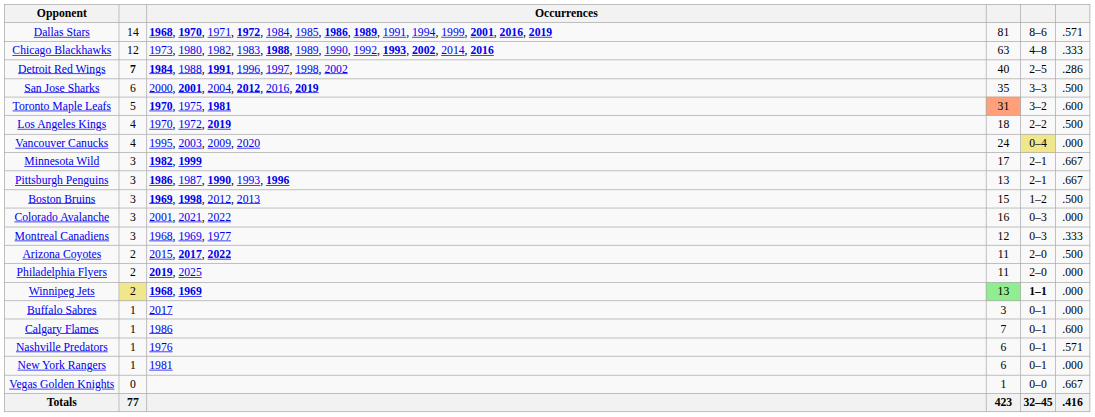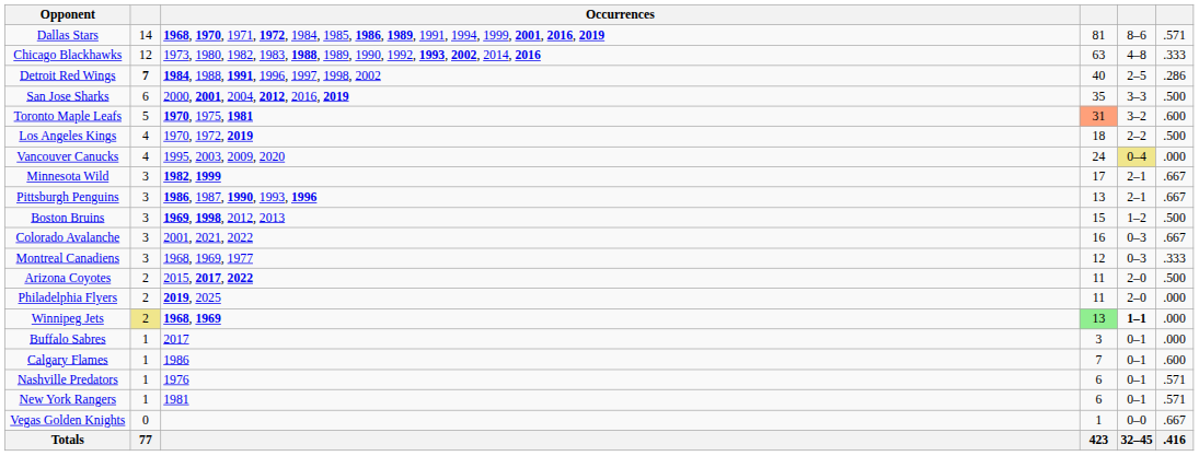 <table class="wikitable sortable" style="text-align: center; width: 75%;">
 <tr>
 <th width="150">Opponent</th>
 <th width="30"></th>
 <th>Occurrences</th>
 <th width="40"></th>
 <th width="40"></th>
 <th width="40"></th>
 </tr>
 <tr>
 <td><a href='#'>Dallas Stars</a></td>
 <td>14</td>
 <td align=left><strong><a href='#'>1968</a></strong>, <strong><a href='#'>1970</a></strong>, <a href='#'>1971</a>, <strong><a href='#'>1972</a></strong>, <a href='#'>1984</a>, <a href='#'>1985</a>, <strong><a href='#'>1986</a></strong>, <strong><a href='#'>1989</a></strong>, <a href='#'>1991</a>, <a href='#'>1994</a>, <a href='#'>1999</a>, <strong><a href='#'>2001</a></strong>, <strong><a href='#'>2016</a></strong>, <strong><a href='#'>2019</a></strong></td>
 <td>81</td>
 <td>8–6</td>
 <td>.571</td>
 </tr>
 <tr>
 <td><a href='#'>Chicago Blackhawks</a></td>
 <td>12</td>
 <td align=left><a href='#'>1973</a>, <a href='#'>1980</a>, <a href='#'>1982</a>, <a href='#'>1983</a>, <strong><a href='#'>1988</a></strong>, <a href='#'>1989</a>, <a href='#'>1990</a>, <a href='#'>1992</a>, <strong><a href='#'>1993</a></strong>, <strong><a href='#'>2002</a></strong>, <a href='#'>2014</a>, <strong><a href='#'>2016</a></strong></td>
 <td>63</td>
 <td>4–8</td>
 <td>.333</td>
 </tr>
 <tr>
 <td><a href='#'>Detroit Red Wings</a></td>
 <td><strong>7</strong></td>
 <td align=left><strong><a href='#'>1984</a></strong>, <a href='#'>1988</a>, <strong><a href='#'>1991</a></strong>, <a href='#'>1996</a>, <a href='#'>1997</a>, <a href='#'>1998</a>, <a href='#'>2002</a></td>
 <td>40</td>
 <td>2–5</td>
 <td>.286</td>
 </tr>
 <tr>
 <td><a href='#'>San Jose Sharks</a></td>
 <td>6</td>
 <td align=left><a href='#'>2000</a>, <strong><a href='#'>2001</a></strong>, <a href='#'>2004</a>, <strong><a href='#'>2012</a></strong>, <a href='#'>2016</a>, <strong><a href='#'>2019</a></strong></td>
 <td>35</td>
 <td>3–3</td>
 <td>.500</td>
 </tr>
 <tr>
 <td><a href='#'>Toronto Maple Leafs</a></td>
 <td>5</td>
 <td align=left><strong><a href='#'>1970</a></strong>, <a href='#'>1975</a>, <strong><a href='#'>1981</a></strong></td>
 <td style="background: lightsalmon;">31</td>
 <td>3–2</td>
 <td>.600</td>
 </tr>
 <tr>
 <td><a href='#'>Los Angeles Kings</a></td>
 <td>4</td>
 <td align=left><a href='#'>1970</a>, <a href='#'>1972</a>, <strong><a href='#'>2019</a></strong></td>
 <td>18</td>
 <td>2–2</td>
 <td>.500</td>
 </tr>
 <tr>
 <td><a href='#'>Vancouver Canucks</a></td>
 <td>4</td>
 <td align=left><a href='#'>1995</a>, <a href='#'>2003</a>, <a href='#'>2009</a>, <a href='#'>2020</a></td>
 <td>24</td>
 <td style="background: khaki;">0–4</td>
 <td>.000</td>
 </tr>
 <tr>
 <td><a href='#'>Minnesota Wild</a></td>
 <td>3</td>
 <td align=left><strong><a href='#'>1982</a></strong>, <strong><a href='#'>1999</a></strong></td>
 <td>17</td>
 <td>2–1</td>
 <td>.667</td>
 </tr>
 <tr>
 <td><a href='#'>Pittsburgh Penguins</a></td>
 <td>3</td>
 <td align=left><strong><a href='#'>1986</a></strong>, <a href='#'>1987</a>, <strong><a href='#'>1990</a></strong>, <a href='#'>1993</a>, <strong><a href='#'>1996</a></strong></td>
 <td>13</td>
 <td>2–1</td>
 <td>.667</td>
 </tr>
 <tr>
 <td><a href='#'>Boston Bruins</a></td>
 <td>3</td>
 <td align=left><strong><a href='#'>1969</a></strong>, <strong><a href='#'>1998</a></strong>, <a href='#'>2012</a>, <a href='#'>2013</a></td>
 <td>15</td>
 <td>1–2</td>
 <td>.500</td>
 </tr>
 <tr>
 <td><a href='#'>Colorado Avalanche</a></td>
 <td>3</td>
 <td align=left><a href='#'>2001</a>, <a href='#'>2021</a>, <a href='#'>2022</a></td>
 <td>16</td>
 <td>0–3</td>
-<td>.000</td>
+<td>.667</td>
 </tr>
 <tr>
 <td><a href='#'>Montreal Canadiens</a></td>
 <td>3</td>
 <td align=left><a href='#'>1968</a>, <a href='#'>1969</a>, <a href='#'>1977</a></td>
 <td>12</td>
 <td>0–3</td>
 <td>.333</td>
 </tr>
 <tr>
 <td><a href='#'>Arizona Coyotes</a></td>
 <td>2</td>
 <td align=left><a href='#'>2015</a>, <strong><a href='#'>2017</a></strong>, <strong><a href='#'>2022</a></strong></td>
 <td>11</td>
 <td>2–0</td>
 <td>.500</td>
 </tr>
 <tr>
 <td><a href='#'>Philadelphia Flyers</a></td>
 <td>2</td>
 <td align=left><strong><a href='#'>2019</a></strong>, <a href='#'>2025</a></td>
 <td>11</td>
 <td>2–0</td>
 <td>.000</td>
 </tr>
 <tr>
 <td><a href='#'>Winnipeg Jets</a></td>
 <td style="background: khaki;">2</td>
 <td align=left><strong><a href='#'>1968</a></strong>, <strong><a href='#'>1969</a></strong></td>
 <td style="background: lightgreen;">13</td>
 <td><strong>1–1</strong></td>
 <td>.000</td>
 </tr>
 <tr>
 <td><a href='#'>Buffalo Sabres</a></td>
 <td>1</td>
 <td align=left><a href='#'>2017</a></td>
 <td>3</td>
 <td>0–1</td>
 <td>.000</td>
 </tr>
 <tr>
 <td><a href='#'>Calgary Flames</a></td>
 <td>1</td>
 <td align=left><a href='#'>1986</a></td>
 <td>7</td>
 <td>0–1</td>
 <td>.600</td>
 </tr>
 <tr>
 <td><a href='#'>Nashville Predators</a></td>
 <td>1</td>
 <td align=left><a href='#'>1976</a></td>
 <td>6</td>
 <td>0–1</td>
 <td>.571</td>
 </tr>
 <tr>
 <td><a href='#'>New York Rangers</a></td>
 <td>1</td>
 <td align=left><a href='#'>1981</a></td>
 <td>6</td>
 <td>0–1</td>
-<td>.000</td>
+<td>.571</td>
 </tr>
 <tr>
 <td><a href='#'>Vegas Golden Knights</a></td>
 <td>0</td>
 <td align=left></td>
 <td>1</td>
 <td>0–0</td>
 <td>.667</td>
 </tr>
 <tr>
 <th width="150">Totals</th>
 <th width="30">77</th>
 <th></th>
 <th width="40">423</th>
 <th width="40">32–45</th>
 <th width="40">.416</th>
 </tr>
 </table>
